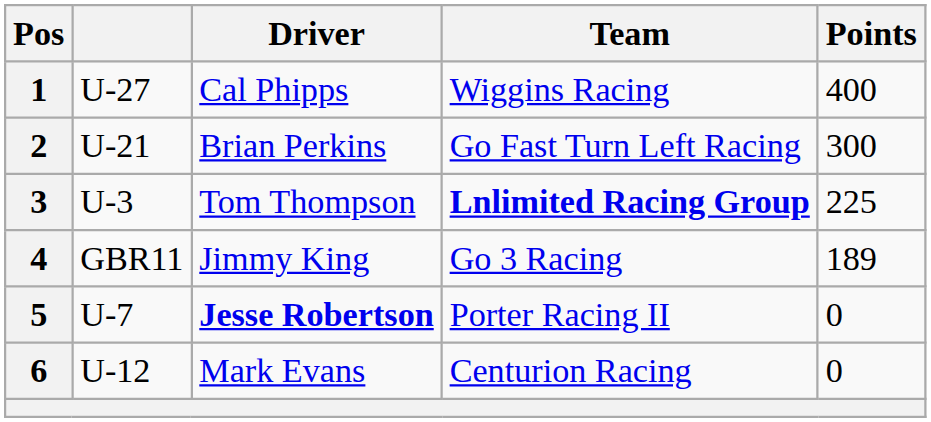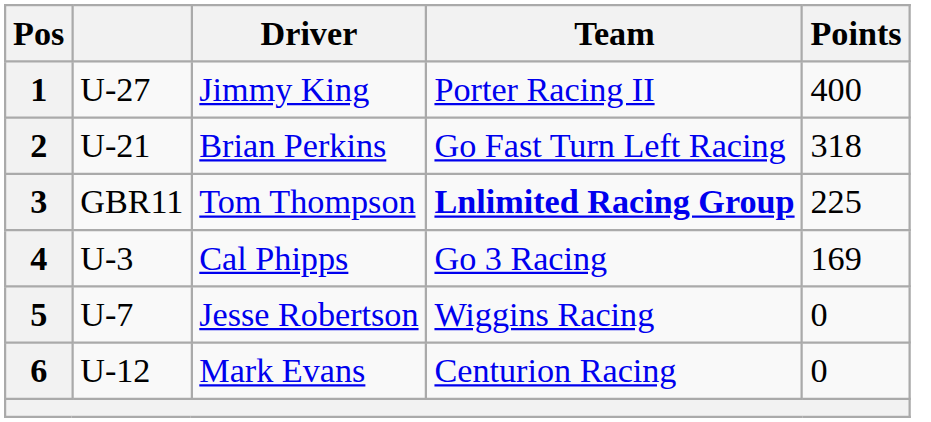 <table class="wikitable" style="font-size:95%">
 <tr>
 <th>Pos</th>
 <th></th>
 <th>Driver</th>
 <th>Team</th>
 <th>Points</th>
 </tr>
 <tr>
 <th>1</th>
 <td>U-27</td>
-<td><a href='#'>Cal Phipps</a></td>
-<td><a href='#'>Wiggins Racing</a></td>
+<td><a href='#'>Jimmy King</a></td>
+<td><a href='#'>Porter Racing II</a></td>
 <td>400</td>
 </tr>
 <tr>
 <th>2</th>
 <td>U-21</td>
 <td><a href='#'>Brian Perkins</a></td>
 <td><a href='#'>Go Fast Turn Left Racing</a></td>
-<td>300</td>
+<td>318</td>
 </tr>
 <tr>
 <th>3</th>
-<td>U-3</td>
+<td>GBR11</td>
 <td><a href='#'>Tom Thompson</a></td>
 <td><strong><a href='#'>Lnlimited Racing Group</a></strong></td>
 <td>225</td>
 </tr>
 <tr>
 <th>4</th>
-<td>GBR11</td>
-<td><a href='#'>Jimmy King</a></td>
+<td>U-3</td>
+<td><a href='#'>Cal Phipps</a></td>
 <td><a href='#'>Go 3 Racing</a></td>
-<td>189</td>
+<td>169</td>
 </tr>
 <tr>
 <th>5</th>
 <td>U-7</td>
-<td><strong><a href='#'>Jesse Robertson</a></strong></td>
-<td><a href='#'>Porter Racing II</a></td>
+<td><a href='#'>Jesse Robertson</a></td>
+<td><a href='#'>Wiggins Racing</a></td>
 <td>0</td>
 </tr>
 <tr>
 <th>6</th>
 <td>U-12</td>
 <td><a href='#'>Mark Evans</a></td>
 <td><a href='#'>Centurion Racing</a></td>
 <td>0</td>
 </tr>
 <tr>
 <th colspan="6"></th>
 </tr>
 </table>
